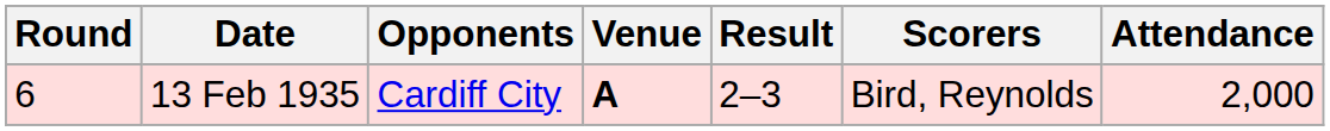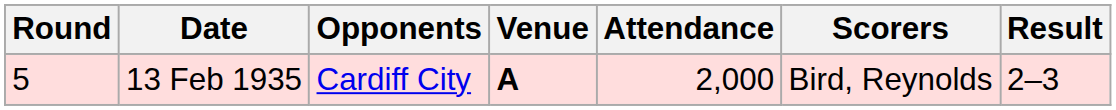 <table class="wikitable">
 <tr>
 <th>Round</th>
 <th>Date</th>
 <th>Opponents</th>
 <th>Venue</th>
+<th>Attendance</th>
+<th>Scorers</th>
 <th>Result</th>
-<th>Scorers</th>
-<th>Attendance</th>
 </tr>
 <tr bgcolor="#ffdddd">
-<td>6</td>
+<td>5</td>
 <td>13 Feb 1935</td>
 <td><a href='#'>Cardiff City</a></td>
 <td><strong>A</strong></td>
+<td align="right">2,000</td>
+<td>Bird, Reynolds</td>
 <td>2–3</td>
-<td>Bird, Reynolds</td>
-<td align="right">2,000</td>
 </tr>
 </table>
